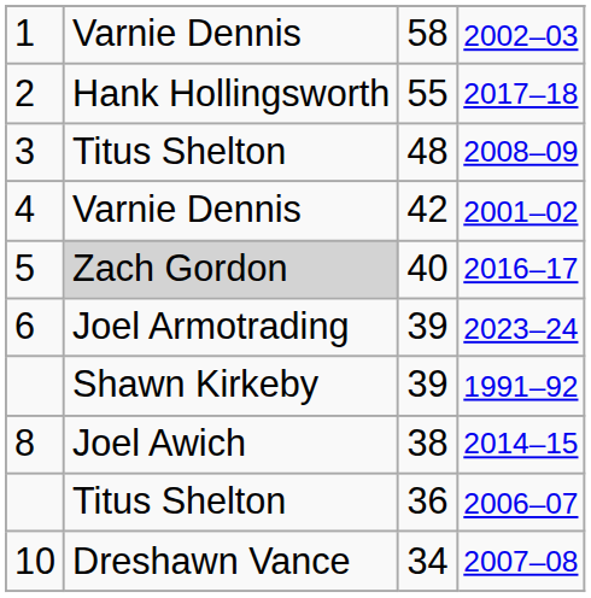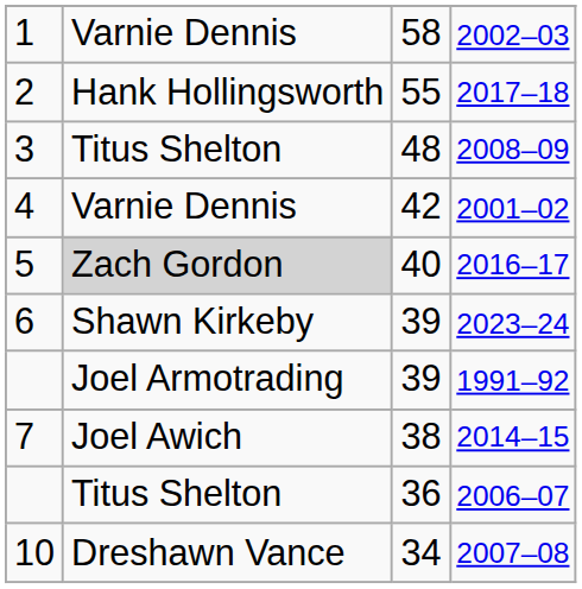 <table class="wikitable">
 <tr>
 </tr>
 <tr>
 <td>1</td>
 <td>Varnie Dennis</td>
 <td>58</td>
 <td style="font-size:80%;"><a href='#'>2002–03</a></td>
 </tr>
 <tr>
 <td>2</td>
 <td>Hank Hollingsworth</td>
 <td>55</td>
 <td style="font-size:80%;"><a href='#'>2017–18</a></td>
 </tr>
 <tr>
 <td>3</td>
 <td>Titus Shelton</td>
 <td>48</td>
 <td style="font-size:80%;"><a href='#'>2008–09</a></td>
 </tr>
 <tr>
 <td>4</td>
 <td>Varnie Dennis</td>
 <td>42</td>
 <td style="font-size:80%;"><a href='#'>2001–02</a></td>
 </tr>
 <tr>
 <td>5</td>
 <td style="background: lightgrey;">Zach Gordon</td>
 <td>40</td>
 <td style="font-size:80%;"><a href='#'>2016–17</a></td>
 </tr>
 <tr>
 <td>6</td>
-<td>Joel Armotrading</td>
+<td>Shawn Kirkeby</td>
 <td>39</td>
 <td style="font-size:80%;"><a href='#'>2023–24</a></td>
 </tr>
 <tr>
 <td></td>
-<td>Shawn Kirkeby</td>
+<td>Joel Armotrading</td>
 <td>39</td>
 <td style="font-size:80%;"><a href='#'>1991–92</a></td>
 </tr>
 <tr>
-<td>8</td>
+<td>7</td>
 <td>Joel Awich</td>
 <td>38</td>
 <td style="font-size:80%;"><a href='#'>2014–15</a></td>
 </tr>
 <tr>
 <td></td>
 <td>Titus Shelton</td>
 <td>36</td>
 <td style="font-size:80%;"><a href='#'>2006–07</a></td>
 </tr>
 <tr>
 <td>10</td>
 <td>Dreshawn Vance</td>
 <td>34</td>
 <td style="font-size:80%;"><a href='#'>2007–08</a></td>
 </tr>
 </table>
